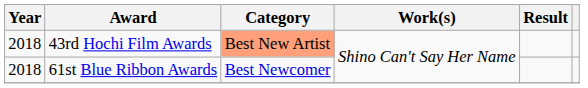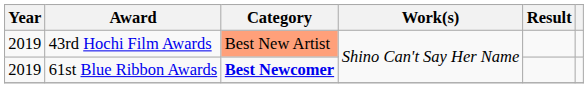 <table class="wikitable">
 <tr>
 <th>Year</th>
 <th>Award</th>
 <th>Category</th>
 <th>Work(s)</th>
 <th>Result</th>
 <th></th>
 </tr>
 <tr>
-<td>2018</td>
+<td>2019</td>
 <td>43rd <a href='#'>Hochi Film Awards</a></td>
 <td style="background: lightsalmon;">Best New Artist</td>
 <td rowspan=2><em>Shino Can't Say Her Name</em></td>
 <td></td>
 <td style="text-align: center;"></td>
 </tr>
 <tr>
-<td>2018</td>
+<td>2019</td>
 <td>61st <a href='#'>Blue Ribbon Awards</a></td>
-<td><a href='#'>Best Newcomer</a></td>
+<td><strong><a href='#'>Best Newcomer</a></strong></td>
 <td></td>
 <td style="text-align: center;"></td>
 </tr>
 <tr>
 </tr>
 </table>
